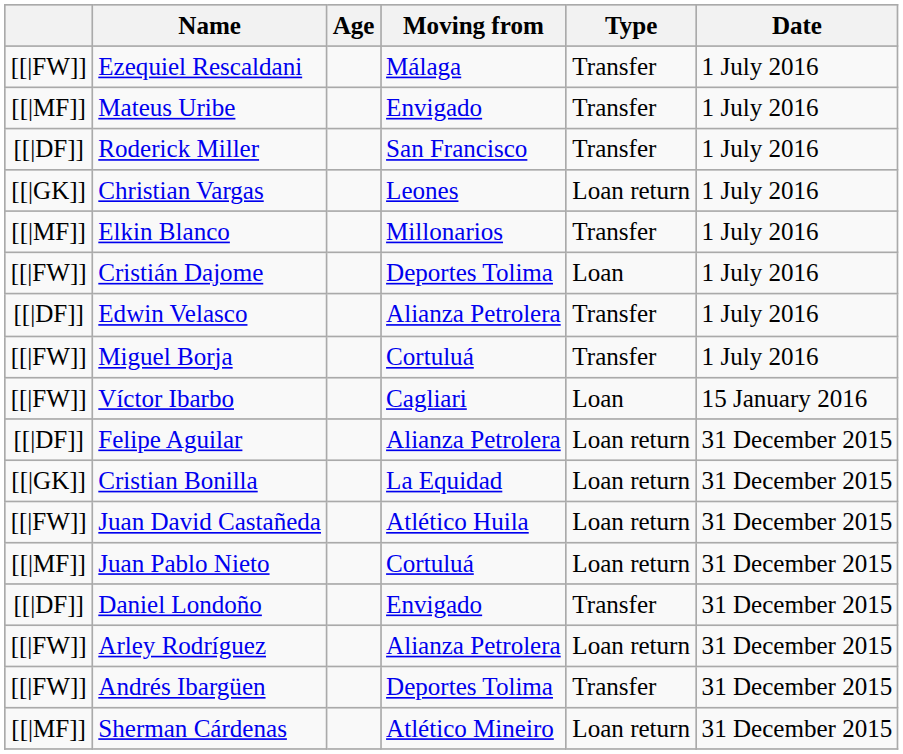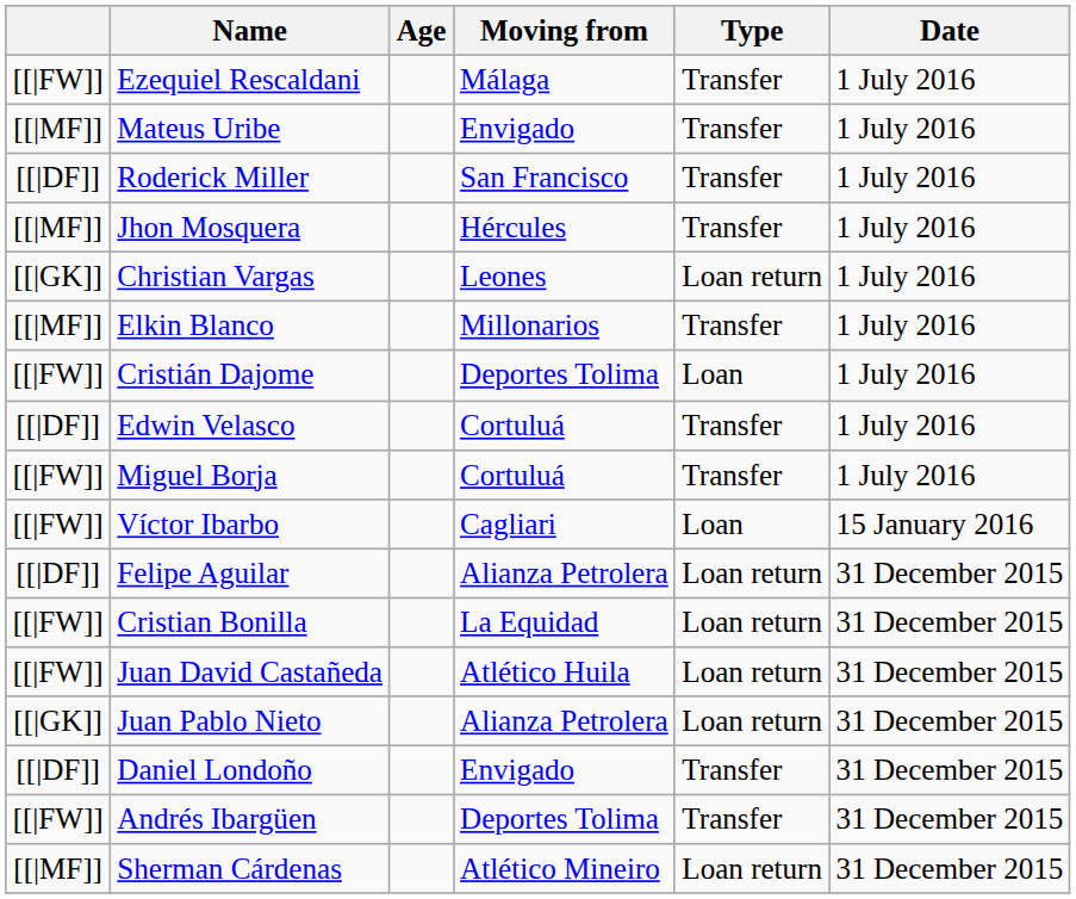 <table class="wikitable sortable" Style="text-align: left;font-size:95%">
 <tr>
 <th></th>
 <th>Name</th>
 <th>Age</th>
 <th>Moving from</th>
 <th>Type</th>
 <th>Date</th>
 </tr>
 <tr>
 <td align=center>[[|FW]]</td>
 <td> <a href='#'>Ezequiel Rescaldani</a></td>
 <td align=center></td>
 <td> <a href='#'>Málaga</a></td>
 <td>Transfer</td>
 <td>1 July 2016</td>
 </tr>
 <tr>
 <td align=center>[[|MF]]</td>
 <td> <a href='#'>Mateus Uribe</a></td>
 <td align=center></td>
 <td> <a href='#'>Envigado</a></td>
 <td>Transfer</td>
 <td>1 July 2016</td>
 </tr>
 <tr>
 <td align=center>[[|DF]]</td>
 <td> <a href='#'>Roderick Miller</a></td>
 <td align=center></td>
 <td> <a href='#'>San Francisco</a></td>
 <td>Transfer</td>
 <td>1 July 2016</td>
 </tr>
 <tr>
+<td align=center>[[|MF]]</td>
+<td> <a href='#'>Jhon Mosquera</a></td>
+<td align=center></td>
+<td> <a href='#'>Hércules</a></td>
+<td>Transfer</td>
+<td>1 July 2016</td>
+</tr>
+<tr>
 <td align=center>[[|GK]]</td>
 <td> <a href='#'>Christian Vargas</a></td>
 <td align=center></td>
 <td> <a href='#'>Leones</a></td>
 <td>Loan return</td>
 <td>1 July 2016</td>
 </tr>
 <tr>
 <td align=center>[[|MF]]</td>
 <td> <a href='#'>Elkin Blanco</a></td>
 <td align=center></td>
 <td> <a href='#'>Millonarios</a></td>
 <td>Transfer</td>
 <td>1 July 2016</td>
 </tr>
 <tr>
 <td align=center>[[|FW]]</td>
 <td> <a href='#'>Cristián Dajome</a></td>
 <td align=center></td>
 <td> <a href='#'>Deportes Tolima</a></td>
 <td>Loan</td>
 <td>1 July 2016</td>
 </tr>
 <tr>
 <td align=center>[[|DF]]</td>
 <td> <a href='#'>Edwin Velasco</a></td>
 <td align=center></td>
-<td> <a href='#'>Alianza Petrolera</a></td>
+<td> <a href='#'>Cortuluá</a></td>
 <td>Transfer</td>
 <td>1 July 2016</td>
 </tr>
 <tr>
 <td align=center>[[|FW]]</td>
 <td> <a href='#'>Miguel Borja</a></td>
 <td align=center></td>
 <td> <a href='#'>Cortuluá</a></td>
 <td>Transfer</td>
 <td>1 July 2016</td>
 </tr>
 <tr>
 <td align=center>[[|FW]]</td>
 <td> <a href='#'>Víctor Ibarbo</a></td>
 <td align=center></td>
 <td> <a href='#'>Cagliari</a></td>
 <td>Loan</td>
 <td>15 January 2016</td>
 </tr>
 <tr>
 <td align=center>[[|DF]]</td>
 <td> <a href='#'>Felipe Aguilar</a></td>
 <td align=center></td>
 <td> <a href='#'>Alianza Petrolera</a></td>
 <td>Loan return</td>
 <td>31 December 2015</td>
 </tr>
 <tr>
-<td align=center>[[|GK]]</td>
+<td align=center>[[|FW]]</td>
 <td> <a href='#'>Cristian Bonilla</a></td>
 <td align=center></td>
 <td> <a href='#'>La Equidad</a></td>
 <td>Loan return</td>
 <td>31 December 2015</td>
 </tr>
 <tr>
 <td align=center>[[|FW]]</td>
 <td> <a href='#'>Juan David Castañeda</a></td>
 <td align=center></td>
 <td> <a href='#'>Atlético Huila</a></td>
 <td>Loan return</td>
 <td>31 December 2015</td>
 </tr>
 <tr>
-<td align=center>[[|MF]]</td>
+<td align=center>[[|GK]]</td>
 <td> <a href='#'>Juan Pablo Nieto</a></td>
 <td align=center></td>
-<td> <a href='#'>Cortuluá</a></td>
+<td> <a href='#'>Alianza Petrolera</a></td>
 <td>Loan return</td>
 <td>31 December 2015</td>
 </tr>
 <tr>
 <td align=center>[[|DF]]</td>
 <td> <a href='#'>Daniel Londoño</a></td>
 <td align=center></td>
 <td> <a href='#'>Envigado</a></td>
 <td>Transfer</td>
-<td>31 December 2015</td>
-</tr>
-<tr>
-<td align=center>[[|FW]]</td>
-<td> <a href='#'>Arley Rodríguez</a></td>
-<td align=center></td>
-<td> <a href='#'>Alianza Petrolera</a></td>
-<td>Loan return</td>
 <td>31 December 2015</td>
 </tr>
 <tr>
 <td align=center>[[|FW]]</td>
 <td> <a href='#'>Andrés Ibargüen</a></td>
 <td align=center></td>
 <td> <a href='#'>Deportes Tolima</a></td>
 <td>Transfer</td>
 <td>31 December 2015</td>
 </tr>
 <tr>
 <td align=center>[[|MF]]</td>
 <td> <a href='#'>Sherman Cárdenas</a></td>
 <td align=center></td>
 <td> <a href='#'>Atlético Mineiro</a></td>
 <td>Loan return</td>
 <td>31 December 2015</td>
 </tr>
 </table>
